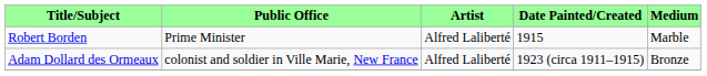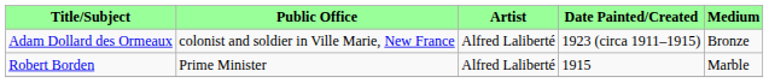 <table class="wikitable" style="font-size:95%">
 <tr>
 <td bgcolor="99FF99" align=center><strong>Title/Subject</strong></td>
 <td bgcolor="99FF99" align=center><strong>Public Office</strong></td>
 <td bgcolor="99FF99" align=center><strong>Artist</strong></td>
 <td bgcolor="99FF99" align=center><strong>Date Painted/Created</strong></td>
 <td bgcolor="99FF99" align=center><strong>Medium</strong></td>
 </tr>
 <tr>
+<td><a href='#'>Adam Dollard des Ormeaux</a></td>
+<td>colonist and soldier in Ville Marie, <a href='#'>New France</a></td>
+<td>Alfred Laliberté</td>
+<td>1923 (circa 1911–1915)</td>
+<td>Bronze</td>
+</tr>
+<tr>
 <td><a href='#'>Robert Borden</a></td>
 <td>Prime Minister</td>
 <td>Alfred Laliberté</td>
 <td>1915</td>
 <td>Marble</td>
 </tr>
 <tr>
-<td><a href='#'>Adam Dollard des Ormeaux</a></td>
-<td>colonist and soldier in Ville Marie, <a href='#'>New France</a></td>
-<td>Alfred Laliberté</td>
-<td>1923 (circa 1911–1915)</td>
-<td>Bronze</td>
-</tr>
-<tr>
 </tr>
 </table>
